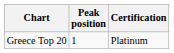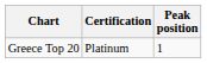 <table class="wikitable">
 <tr>
 <th>Chart</th>
+<th>Certification</th>
 <th>Peak<br>position</th>
-<th>Certification</th>
 </tr>
 <tr>
 <td>Greece Top 20</td>
+<td>Platinum</td>
 <td>1</td>
-<td>Platinum</td>
 </tr>
 </table>
